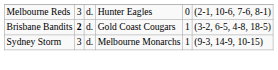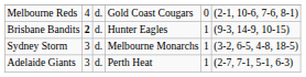 <table class="wikitable">
 <tr>
 </tr>
 <tr>
 <td>Melbourne Reds</td>
-<td>3</td>
+<td>4</td>
 <td>d.</td>
-<td>Hunter Eagles</td>
+<td>Gold Coast Cougars</td>
 <td>0</td>
 <td>(2-1, 10-6, 7-6, 8-1)</td>
 </tr>
 <tr>
 <td>Brisbane Bandits</td>
 <td><strong>2</strong></td>
 <td>d.</td>
-<td>Gold Coast Cougars</td>
+<td>Hunter Eagles</td>
 <td>1</td>
-<td>(3-2, 6-5, 4-8, 18-5)</td>
+<td>(9-3, 14-9, 10-15)</td>
 </tr>
 <tr>
 <td>Sydney Storm</td>
 <td>3</td>
 <td>d.</td>
 <td>Melbourne Monarchs</td>
 <td>1</td>
-<td>(9-3, 14-9, 10-15)</td>
+<td>(3-2, 6-5, 4-8, 18-5)</td>
+</tr>
+<tr>
+<td>Adelaide Giants</td>
+<td>3</td>
+<td>d.</td>
+<td>Perth Heat</td>
+<td>1</td>
+<td>(2-7, 7-1, 5-1, 6-3)</td>
 </tr>
 </table>
